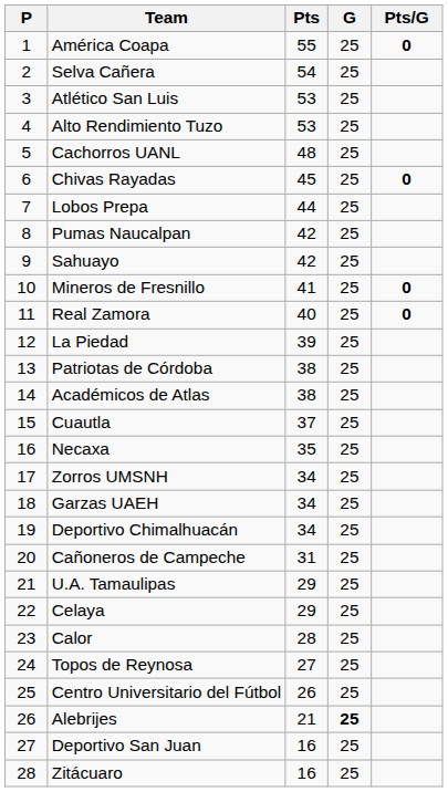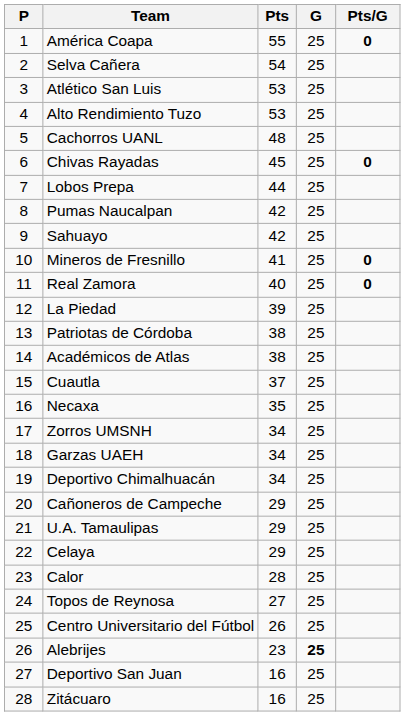 <table class="wikitable" style="text-align: center;">
 <tr>
 <th width=33>P</th>
 <th>Team</th>
 <th width=33>Pts</th>
 <th width=33>G</th>
 <th width=60>Pts/G</th>
 </tr>
 <tr>
 <td>1</td>
 <td align=left>América Coapa</td>
 <td>55</td>
 <td>25</td>
 <td><strong>0</strong></td>
 </tr>
 <tr>
 <td>2</td>
 <td align=left>Selva Cañera</td>
 <td>54</td>
 <td>25</td>
 <td><strong></strong></td>
 </tr>
 <tr>
 <td>3</td>
 <td align=left>Atlético San Luis</td>
 <td>53</td>
 <td>25</td>
 <td><strong></strong></td>
 </tr>
 <tr>
 <td>4</td>
 <td align=left>Alto Rendimiento Tuzo</td>
 <td>53</td>
 <td>25</td>
 <td><strong></strong></td>
 </tr>
 <tr>
 <td>5</td>
 <td align=left>Cachorros UANL</td>
 <td>48</td>
 <td>25</td>
 <td><strong></strong></td>
 </tr>
 <tr>
 <td>6</td>
 <td align=left>Chivas Rayadas</td>
 <td>45</td>
 <td>25</td>
 <td><strong>0</strong></td>
 </tr>
 <tr>
 <td>7</td>
 <td align=left>Lobos Prepa</td>
 <td>44</td>
 <td>25</td>
 <td><strong></strong></td>
 </tr>
 <tr>
 <td>8</td>
 <td align=left>Pumas Naucalpan</td>
 <td>42</td>
 <td>25</td>
 <td><strong></strong></td>
 </tr>
 <tr>
 <td>9</td>
 <td align=left>Sahuayo</td>
 <td>42</td>
 <td>25</td>
 <td><strong></strong></td>
 </tr>
 <tr>
 <td>10</td>
 <td align=left>Mineros de Fresnillo</td>
 <td>41</td>
 <td>25</td>
 <td><strong>0</strong></td>
 </tr>
 <tr>
 <td>11</td>
 <td align=left>Real Zamora</td>
 <td>40</td>
 <td>25</td>
 <td><strong>0</strong></td>
 </tr>
 <tr>
 <td>12</td>
 <td align=left>La Piedad</td>
 <td>39</td>
 <td>25</td>
 <td><strong></strong></td>
 </tr>
 <tr>
 <td>13</td>
 <td align=left>Patriotas de Córdoba</td>
 <td>38</td>
 <td>25</td>
 <td><strong></strong></td>
 </tr>
 <tr>
 <td>14</td>
 <td align=left>Académicos de Atlas</td>
 <td>38</td>
 <td>25</td>
 <td><strong></strong></td>
 </tr>
 <tr>
 <td>15</td>
 <td align=left>Cuautla</td>
 <td>37</td>
 <td>25</td>
 <td><strong></strong></td>
 </tr>
 <tr>
 <td>16</td>
 <td align=left>Necaxa</td>
 <td>35</td>
 <td>25</td>
 <td><strong></strong></td>
 </tr>
 <tr>
 <td>17</td>
 <td align=left>Zorros UMSNH</td>
 <td>34</td>
 <td>25</td>
 <td><strong></strong></td>
 </tr>
 <tr>
 <td>18</td>
 <td align=left>Garzas UAEH</td>
 <td>34</td>
 <td>25</td>
 <td><strong></strong></td>
 </tr>
 <tr>
 <td>19</td>
 <td align=left>Deportivo Chimalhuacán</td>
 <td>34</td>
 <td>25</td>
 <td><strong></strong></td>
 </tr>
 <tr>
 <td>20</td>
 <td align=left>Cañoneros de Campeche</td>
-<td>31</td>
+<td>29</td>
 <td>25</td>
 <td><strong></strong></td>
 </tr>
 <tr>
 <td>21</td>
 <td align=left>U.A. Tamaulipas</td>
 <td>29</td>
 <td>25</td>
 <td><strong></strong></td>
 </tr>
 <tr>
 <td>22</td>
 <td align=left>Celaya</td>
 <td>29</td>
 <td>25</td>
 <td><strong></strong></td>
 </tr>
 <tr>
 <td>23</td>
 <td align=left>Calor</td>
 <td>28</td>
 <td>25</td>
 <td><strong></strong></td>
 </tr>
 <tr>
 <td>24</td>
 <td align=left>Topos de Reynosa</td>
 <td>27</td>
 <td>25</td>
 <td><strong></strong></td>
 </tr>
 <tr>
 <td>25</td>
 <td align=left>Centro Universitario del Fútbol</td>
 <td>26</td>
 <td>25</td>
 <td><strong></strong></td>
 </tr>
 <tr>
 <td>26</td>
 <td align=left>Alebrijes</td>
-<td>21</td>
+<td>23</td>
 <td><strong>25</strong></td>
 <td><strong></strong></td>
 </tr>
 <tr>
 <td>27</td>
 <td align=left>Deportivo San Juan</td>
 <td>16</td>
 <td>25</td>
 <td><strong></strong></td>
 </tr>
 <tr>
 <td>28</td>
 <td align=left>Zitácuaro</td>
 <td>16</td>
 <td>25</td>
 <td><strong></strong></td>
 </tr>
 </table>
